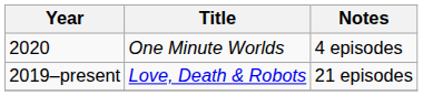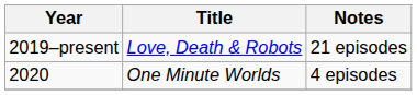 <table class="wikitable" style="text-align:left">
 <tr>
 <th>Year</th>
 <th>Title</th>
 <th>Notes</th>
 </tr>
 <tr>
+<td>2019–present</td>
+<td><em><a href='#'>Love, Death & Robots</a></em></td>
+<td>21 episodes</td>
+</tr>
+<tr>
 <td>2020</td>
 <td><em>One Minute Worlds</em></td>
 <td>4 episodes</td>
 </tr>
 <tr>
-<td>2019–present</td>
-<td><em><a href='#'>Love, Death & Robots</a></em></td>
-<td>21 episodes</td>
-</tr>
-<tr>
 </tr>
 </table>
